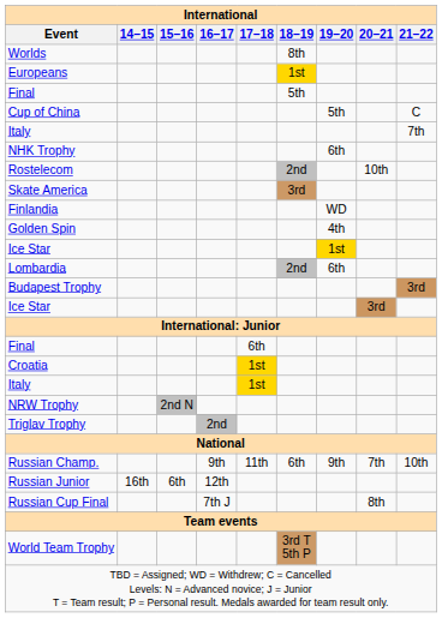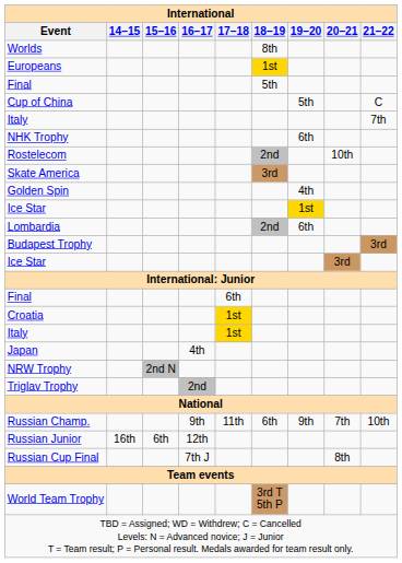 <table class="wikitable" style="text-align:center">
 <tr>
 <th style="background-color: #ffdead; " colspan=9 align=center>International</th>
 </tr>
 <tr>
 <th>Event</th>
 <th><a href='#'>14–15</a></th>
 <th><a href='#'>15–16</a></th>
 <th><a href='#'>16–17</a></th>
 <th><a href='#'>17–18</a></th>
 <th><a href='#'>18–19</a></th>
 <th><a href='#'>19–20</a></th>
 <th><a href='#'>20–21</a></th>
 <th><a href='#'>21–22</a></th>
 </tr>
 <tr>
 <td align=left><a href='#'>Worlds</a></td>
 <td></td>
 <td></td>
 <td></td>
 <td></td>
 <td>8th</td>
 <td></td>
 <td></td>
 <td></td>
 </tr>
 <tr>
 <td align=left><a href='#'>Europeans</a></td>
 <td></td>
 <td></td>
 <td></td>
 <td></td>
 <td bgcolor=gold>1st</td>
 <td></td>
 <td></td>
 <td></td>
 </tr>
 <tr>
 <td align=left> <a href='#'>Final</a></td>
 <td></td>
 <td></td>
 <td></td>
 <td></td>
 <td>5th</td>
 <td></td>
 <td></td>
 <td></td>
 </tr>
 <tr>
 <td align=left> <a href='#'>Cup of China</a></td>
 <td></td>
 <td></td>
 <td></td>
 <td></td>
 <td></td>
 <td>5th</td>
 <td></td>
 <td>C</td>
 </tr>
 <tr>
 <td align=left> <a href='#'>Italy</a></td>
 <td></td>
 <td></td>
 <td></td>
 <td></td>
 <td></td>
 <td></td>
 <td></td>
 <td>7th</td>
 </tr>
 <tr>
 <td align=left> <a href='#'>NHK Trophy</a></td>
 <td></td>
 <td></td>
 <td></td>
 <td></td>
 <td></td>
 <td>6th</td>
 <td></td>
 <td></td>
 </tr>
 <tr>
 <td align=left> <a href='#'>Rostelecom</a></td>
 <td></td>
 <td></td>
 <td></td>
 <td></td>
 <td bgcolor=silver>2nd</td>
 <td></td>
 <td>10th</td>
 <td></td>
 </tr>
 <tr>
 <td align=left> <a href='#'>Skate America</a></td>
 <td></td>
 <td></td>
 <td></td>
 <td></td>
 <td bgcolor="cc9966">3rd</td>
 <td></td>
 <td></td>
 <td></td>
 </tr>
 <tr>
-<td align=left> <a href='#'>Finlandia</a></td>
-<td></td>
-<td></td>
-<td></td>
-<td></td>
-<td></td>
-<td>WD</td>
-<td></td>
-<td></td>
-</tr>
-<tr>
 <td align=left> <a href='#'>Golden Spin</a></td>
 <td></td>
 <td></td>
 <td></td>
 <td></td>
 <td></td>
 <td>4th</td>
 <td></td>
 <td></td>
 </tr>
 <tr>
 <td align=left> <a href='#'>Ice Star</a></td>
 <td></td>
 <td></td>
 <td></td>
 <td></td>
 <td></td>
 <td bgcolor=gold>1st</td>
 <td></td>
 <td></td>
 </tr>
 <tr>
 <td align=left> <a href='#'>Lombardia</a></td>
 <td></td>
 <td></td>
 <td></td>
 <td></td>
 <td bgcolor=silver>2nd</td>
 <td>6th</td>
 <td></td>
 <td></td>
 </tr>
 <tr>
 <td align=left><a href='#'>Budapest Trophy</a></td>
 <td></td>
 <td></td>
 <td></td>
 <td></td>
 <td></td>
 <td></td>
 <td></td>
 <td bgcolor=cc966>3rd</td>
 </tr>
 <tr>
 <td align=left><a href='#'>Ice Star</a></td>
 <td></td>
 <td></td>
 <td></td>
 <td></td>
 <td></td>
 <td></td>
 <td bgcolor=cc966>3rd</td>
 <td></td>
 </tr>
 <tr>
 <th style="background-color: #ffdead; " colspan=9 align=center>International: Junior</th>
 </tr>
 <tr>
 <td align=left> <a href='#'>Final</a></td>
 <td></td>
 <td></td>
 <td></td>
 <td>6th</td>
 <td></td>
 <td></td>
 <td></td>
 <td></td>
 </tr>
 <tr>
 <td align=left> <a href='#'>Croatia</a></td>
 <td></td>
 <td></td>
 <td></td>
 <td bgcolor=gold>1st</td>
 <td></td>
 <td></td>
 <td></td>
 <td></td>
 </tr>
 <tr>
 <td align=left> <a href='#'>Italy</a></td>
 <td></td>
 <td></td>
 <td></td>
 <td bgcolor=gold>1st</td>
 <td></td>
 <td></td>
 <td></td>
 <td></td>
 </tr>
 <tr>
+<td align=left> <a href='#'>Japan</a></td>
+<td></td>
+<td></td>
+<td>4th</td>
+<td></td>
+<td></td>
+<td></td>
+<td></td>
+<td></td>
+</tr>
+<tr>
 <td align=left><a href='#'>NRW Trophy</a></td>
 <td></td>
 <td bgcolor=silver>2nd N</td>
 <td></td>
 <td></td>
 <td></td>
 <td></td>
 <td></td>
 <td></td>
 </tr>
 <tr>
 <td align=left><a href='#'>Triglav Trophy</a></td>
 <td></td>
 <td></td>
 <td bgcolor=silver>2nd</td>
 <td></td>
 <td></td>
 <td></td>
 <td></td>
 <td></td>
 </tr>
 <tr>
 <th style="background-color: #ffdead; " colspan=9 align=center>National</th>
 </tr>
 <tr>
 <td align=left><a href='#'>Russian Champ.</a></td>
 <td></td>
 <td></td>
 <td>9th</td>
 <td>11th</td>
 <td>6th</td>
 <td>9th</td>
 <td>7th</td>
 <td>10th</td>
 </tr>
 <tr>
 <td align=left><a href='#'>Russian Junior</a></td>
 <td>16th</td>
 <td>6th</td>
 <td>12th</td>
 <td></td>
 <td></td>
 <td></td>
 <td></td>
 <td></td>
 </tr>
 <tr>
 <td align=left><a href='#'>Russian Cup Final</a></td>
 <td></td>
 <td></td>
 <td>7th J</td>
 <td></td>
 <td></td>
 <td></td>
 <td>8th</td>
 <td></td>
 </tr>
 <tr>
 <th style="background-color: #ffdead;" colspan=9 align=center>Team events</th>
 </tr>
 <tr>
 <td align=left><a href='#'>World Team Trophy</a></td>
 <td></td>
 <td></td>
 <td></td>
 <td></td>
 <td bgcolor=cc9966>3rd T <br> 5th P</td>
 <td></td>
 <td></td>
 <td></td>
 </tr>
 <tr>
 <td colspan=9 align=center><small> TBD = Assigned; WD = Withdrew; C = Cancelled <br> Levels: N = Advanced novice; J = Junior <br> T = Team result; P = Personal result. Medals awarded for team result only.</small></td>
 </tr>
 </table>
